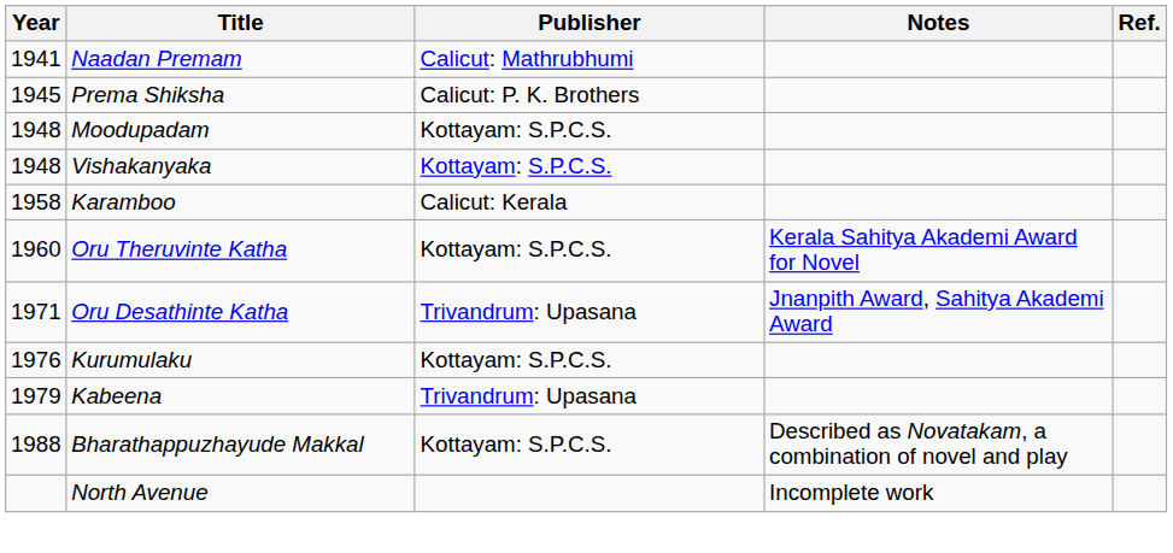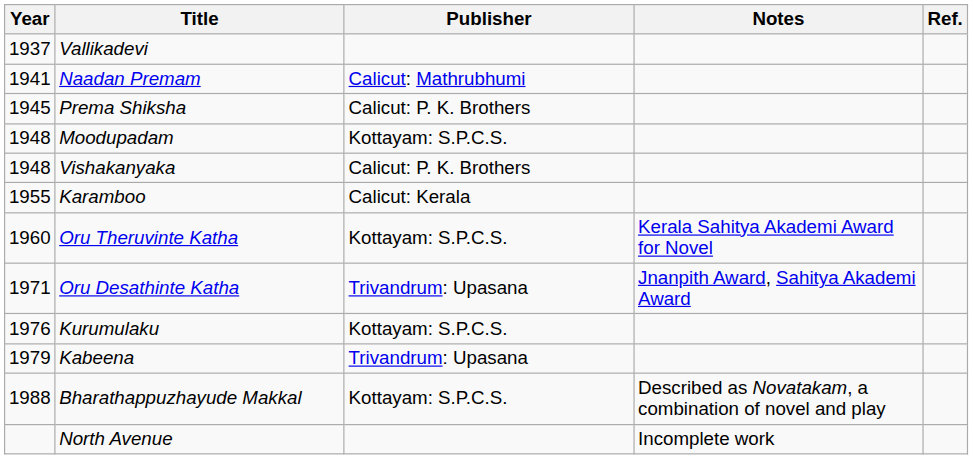 <table class="wikitable">
 <tr>
 <th>Year</th>
 <th ! style=width:15em>Title</th>
 <th ! style=width:15em>Publisher</th>
 <th ! style=width:15em>Notes</th>
 <th>Ref.</th>
+</tr>
+<tr>
+<td>1937</td>
+<td><em>Vallikadevi</em></td>
+<td></td>
+<td></td>
+<td></td>
 </tr>
 <tr>
 <td>1941</td>
 <td><em><a href='#'>Naadan Premam</a></em></td>
 <td><a href='#'>Calicut</a>: <a href='#'>Mathrubhumi</a></td>
 <td></td>
 <td></td>
 </tr>
 <tr>
 <td>1945</td>
 <td><em>Prema Shiksha</em></td>
 <td>Calicut: P. K. Brothers</td>
 <td></td>
 <td></td>
 </tr>
 <tr>
 <td>1948</td>
 <td><em>Moodupadam</em></td>
 <td>Kottayam: S.P.C.S.</td>
 <td></td>
 <td></td>
 </tr>
 <tr>
 <td>1948</td>
 <td><em>Vishakanyaka</em></td>
-<td><a href='#'>Kottayam</a>: <a href='#'>S.P.C.S.</a></td>
+<td>Calicut: P. K. Brothers</td>
 <td></td>
 <td></td>
 </tr>
 <tr>
-<td>1958</td>
+<td>1955</td>
 <td><em>Karamboo</em></td>
 <td>Calicut: Kerala</td>
 <td></td>
 <td></td>
 </tr>
 <tr>
 <td>1960</td>
 <td><em><a href='#'>Oru Theruvinte Katha</a></em></td>
 <td>Kottayam: S.P.C.S.</td>
 <td><a href='#'>Kerala Sahitya Akademi Award for Novel</a></td>
 <td></td>
 </tr>
 <tr>
 <td>1971</td>
 <td><em><a href='#'>Oru Desathinte Katha</a></em></td>
 <td><a href='#'>Trivandrum</a>: Upasana</td>
 <td><a href='#'>Jnanpith Award</a>, <a href='#'>Sahitya Akademi Award</a></td>
 <td></td>
 </tr>
 <tr>
 <td>1976</td>
 <td><em>Kurumulaku</em></td>
 <td>Kottayam: S.P.C.S.</td>
 <td></td>
 <td></td>
 </tr>
 <tr>
 <td>1979</td>
 <td><em>Kabeena</em></td>
 <td><a href='#'>Trivandrum</a>: Upasana</td>
 <td></td>
 <td></td>
 </tr>
 <tr>
 <td>1988</td>
 <td><em>Bharathappuzhayude Makkal</em></td>
 <td>Kottayam: S.P.C.S.</td>
 <td>Described as <em>Novatakam</em>, a combination of novel and play</td>
 <td></td>
 </tr>
 <tr>
 <td></td>
 <td><em>North Avenue</em></td>
 <td></td>
 <td>Incomplete work</td>
 <td></td>
 </tr>
 </table>
